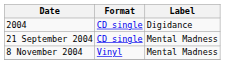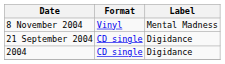 <table class="wikitable plainrowheaders">
 <tr>
 <th>Date</th>
 <th>Format</th>
 <th>Label</th>
 </tr>
 <tr>
+<td>8 November 2004</td>
+<td><a href='#'>Vinyl</a></td>
+<td>Mental Madness</td>
+</tr>
+<tr>
+<td>21 September 2004</td>
+<td><a href='#'>CD single</a></td>
+<td>Digidance</td>
+</tr>
+<tr>
 <td>2004</td>
 <td><a href='#'>CD single</a></td>
 <td>Digidance</td>
 </tr>
 <tr>
-<td>21 September 2004</td>
-<td><a href='#'>CD single</a></td>
-<td>Mental Madness</td>
-</tr>
-<tr>
-<td>8 November 2004</td>
-<td><a href='#'>Vinyl</a></td>
-<td>Mental Madness</td>
-</tr>
-<tr>
 </tr>
 </table>
